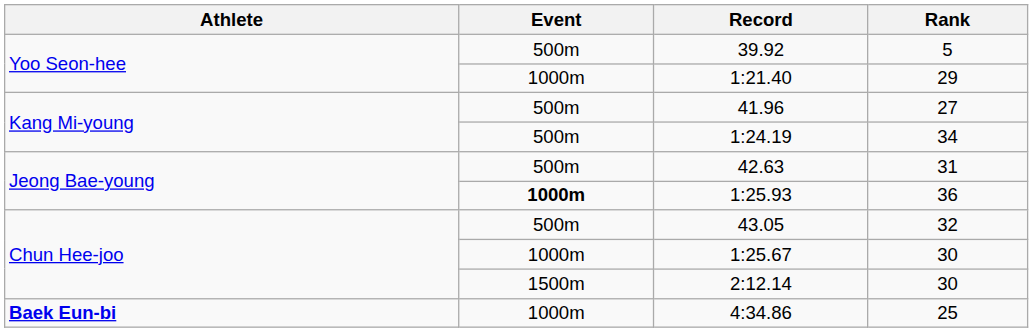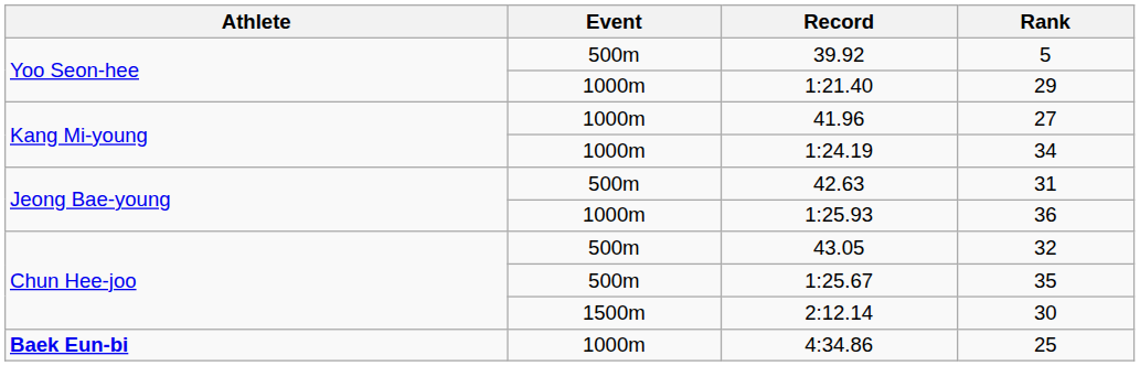 <table class=wikitable style="font-size:90%; text-align:center; width:40%">
 <tr>
 <th>Athlete</th>
 <th>Event</th>
 <th>Record</th>
 <th>Rank</th>
 </tr>
 <tr>
 <td rowspan=2 align=left><a href='#'>Yoo Seon-hee</a></td>
 <td>500m</td>
 <td>39.92</td>
 <td>5</td>
 </tr>
 <tr>
 <td>1000m</td>
 <td>1:21.40</td>
 <td>29</td>
 </tr>
 <tr>
 <td rowspan=2 align=left><a href='#'>Kang Mi-young</a></td>
-<td>500m</td>
+<td>1000m</td>
 <td>41.96</td>
 <td>27</td>
 </tr>
 <tr>
-<td>500m</td>
+<td>1000m</td>
 <td>1:24.19</td>
 <td>34</td>
 </tr>
 <tr>
 <td rowspan=2 align=left><a href='#'>Jeong Bae-young</a></td>
 <td>500m</td>
 <td>42.63</td>
 <td>31</td>
 </tr>
 <tr>
-<td><strong>1000m</strong></td>
+<td>1000m</td>
 <td>1:25.93</td>
 <td>36</td>
 </tr>
 <tr>
 <td rowspan=3 align=left><a href='#'>Chun Hee-joo</a></td>
 <td>500m</td>
 <td>43.05</td>
 <td>32</td>
 </tr>
 <tr>
-<td>1000m</td>
+<td>500m</td>
 <td>1:25.67</td>
-<td>30</td>
+<td>35</td>
 </tr>
 <tr>
 <td>1500m</td>
 <td>2:12.14</td>
 <td>30</td>
 </tr>
 <tr>
 <td align=left><strong><a href='#'>Baek Eun-bi</a></strong></td>
 <td>1000m</td>
 <td>4:34.86</td>
 <td>25</td>
 </tr>
 </table>
